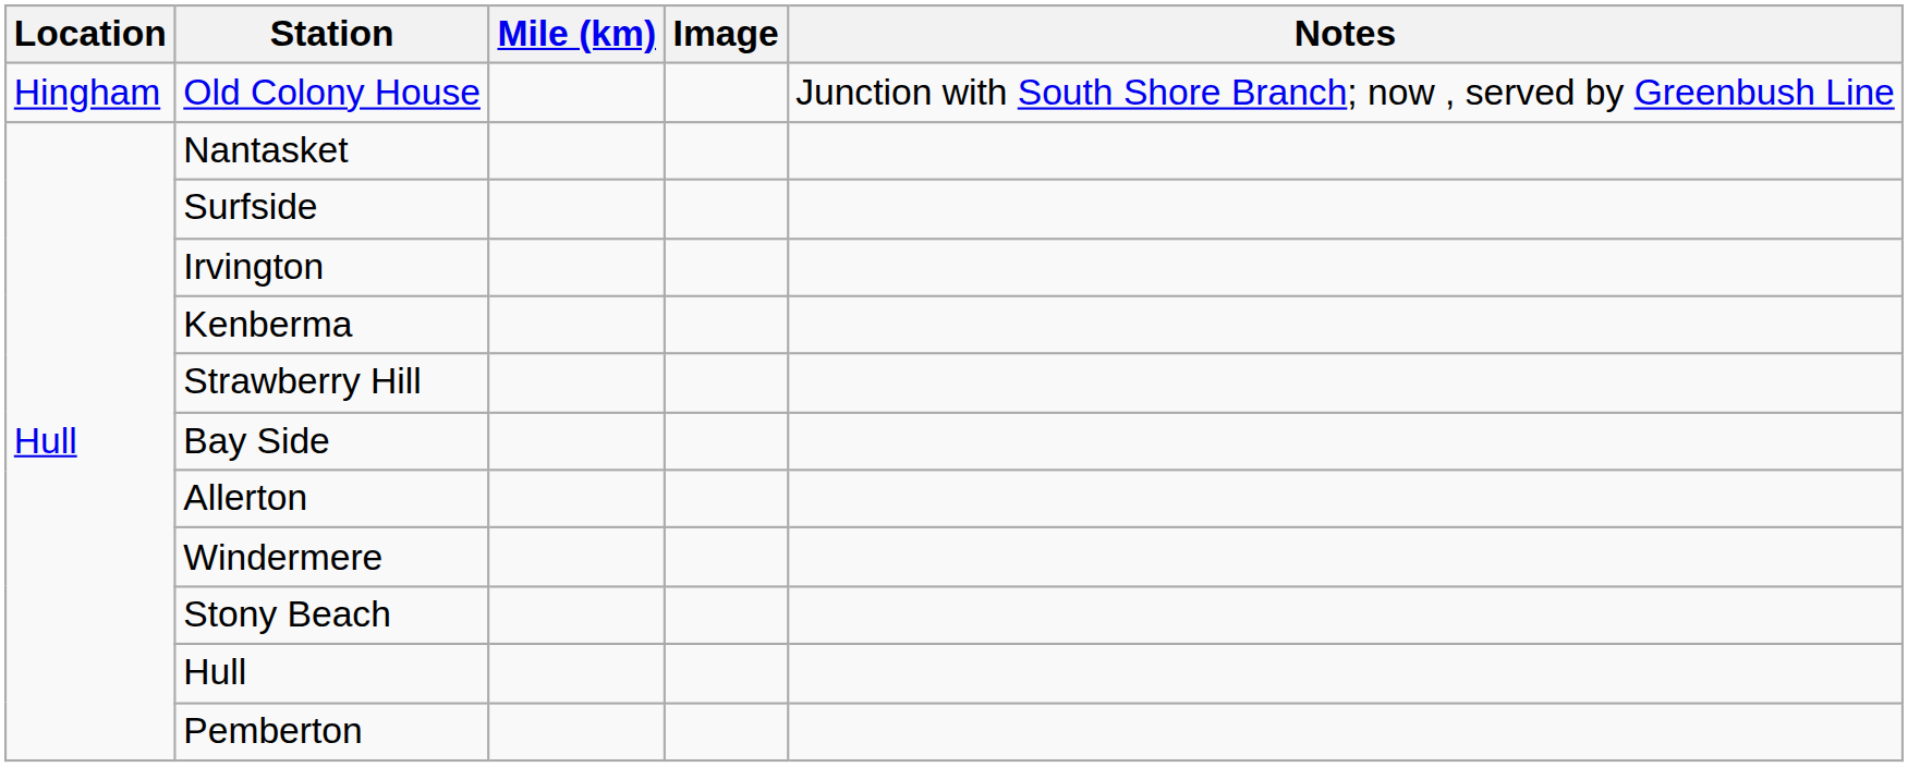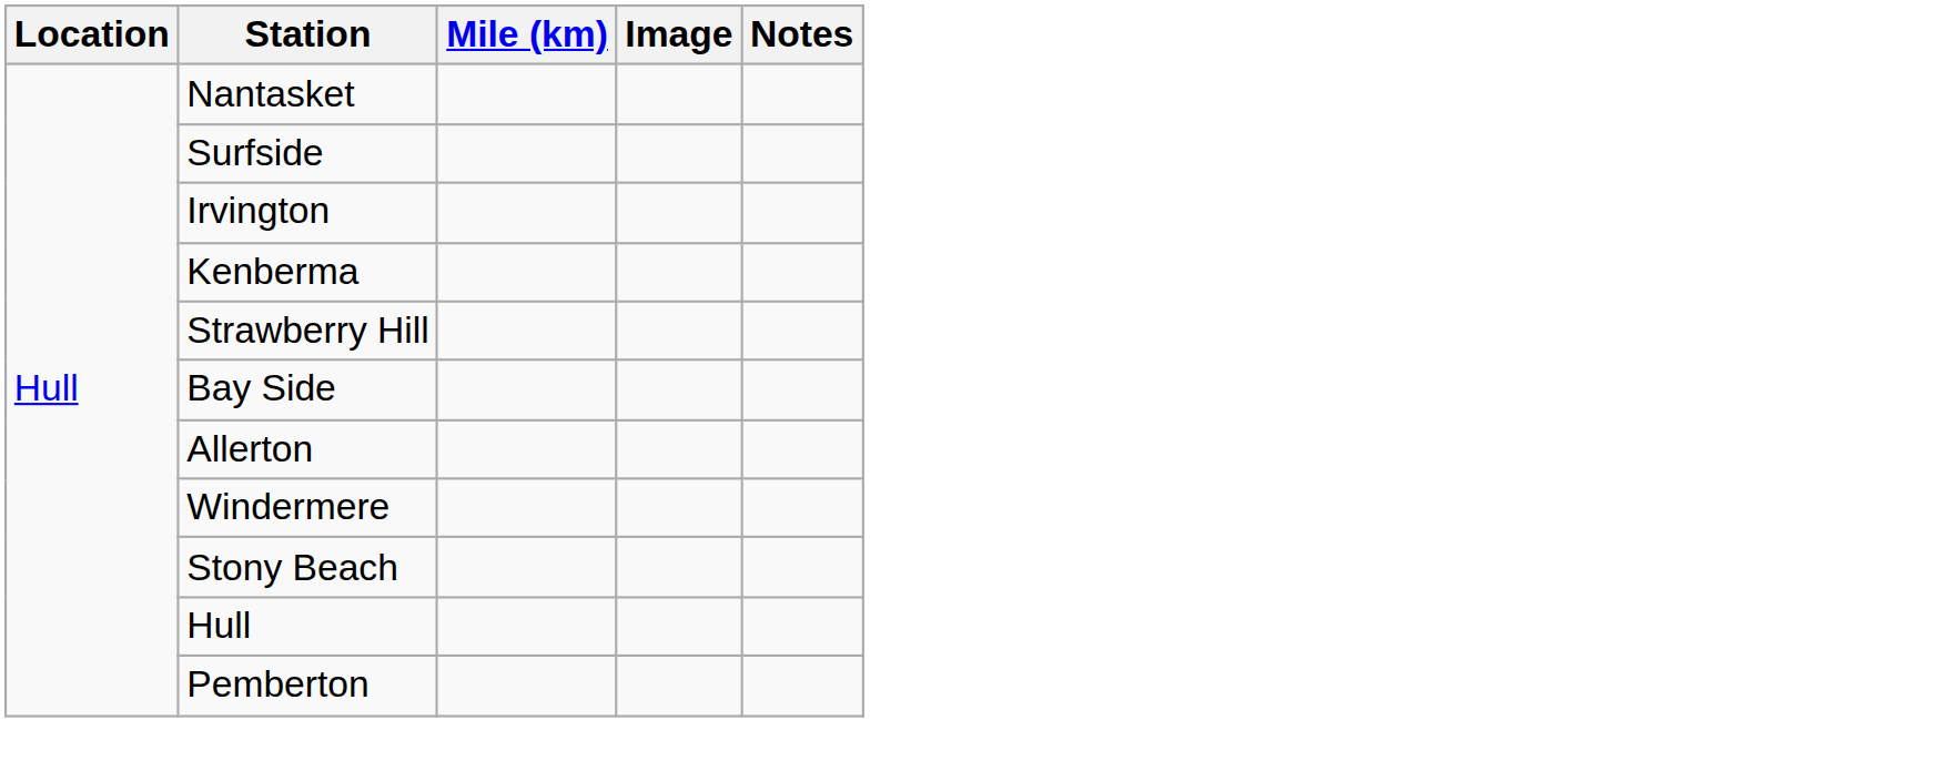 <table class="wikitable">
 <tr>
 <th>Location</th>
 <th>Station</th>
 <th><a href='#'>Mile (km)</a></th>
 <th>Image</th>
 <th>Notes</th>
-</tr>
-<tr>
-<td><a href='#'>Hingham</a></td>
-<td><a href='#'>Old Colony House</a></td>
-<td></td>
-<td></td>
-<td>Junction with <a href='#'>South Shore Branch</a>; now , served by <a href='#'>Greenbush Line</a></td>
 </tr>
 <tr>
 <td rowspan=11><a href='#'>Hull</a></td>
 <td>Nantasket</td>
 <td></td>
 <td></td>
 <td></td>
 </tr>
 <tr>
 <td>Surfside</td>
 <td></td>
 <td></td>
 <td></td>
 </tr>
 <tr>
 <td>Irvington</td>
 <td></td>
 <td></td>
 <td></td>
 </tr>
 <tr>
 <td>Kenberma</td>
 <td></td>
 <td></td>
 <td></td>
 </tr>
 <tr>
 <td>Strawberry Hill</td>
 <td></td>
 <td></td>
 <td></td>
 </tr>
 <tr>
 <td>Bay Side</td>
 <td></td>
 <td></td>
 <td></td>
 </tr>
 <tr>
 <td>Allerton</td>
 <td></td>
 <td></td>
 <td></td>
 </tr>
 <tr>
 <td>Windermere</td>
 <td></td>
 <td></td>
 <td></td>
 </tr>
 <tr>
 <td>Stony Beach</td>
 <td></td>
 <td></td>
 <td></td>
 </tr>
 <tr>
 <td>Hull</td>
 <td></td>
 <td></td>
 <td></td>
 </tr>
 <tr>
 <td>Pemberton</td>
 <td></td>
 <td></td>
 <td></td>
 </tr>
 </table>
